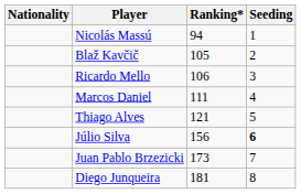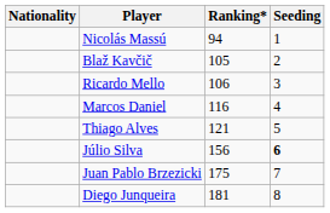 <table class="wikitable" border="1">
 <tr>
 <th>Nationality</th>
 <th>Player</th>
 <th>Ranking*</th>
 <th>Seeding</th>
 </tr>
 <tr>
 <td></td>
 <td><a href='#'>Nicolás Massú</a></td>
 <td>94</td>
 <td>1</td>
 </tr>
 <tr>
 <td></td>
 <td><a href='#'>Blaž Kavčič</a></td>
 <td>105</td>
 <td>2</td>
 </tr>
 <tr>
 <td></td>
 <td><a href='#'>Ricardo Mello</a></td>
 <td>106</td>
 <td>3</td>
 </tr>
 <tr>
 <td></td>
 <td><a href='#'>Marcos Daniel</a></td>
-<td>111</td>
+<td>116</td>
 <td>4</td>
 </tr>
 <tr>
 <td></td>
 <td><a href='#'>Thiago Alves</a></td>
 <td>121</td>
 <td>5</td>
 </tr>
 <tr>
 <td></td>
 <td><a href='#'>Júlio Silva</a></td>
 <td>156</td>
 <td><strong>6</strong></td>
 </tr>
 <tr>
 <td></td>
 <td><a href='#'>Juan Pablo Brzezicki</a></td>
-<td>173</td>
+<td>175</td>
 <td>7</td>
 </tr>
 <tr>
 <td></td>
 <td><a href='#'>Diego Junqueira</a></td>
 <td>181</td>
 <td>8</td>
 </tr>
 </table>
